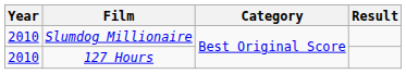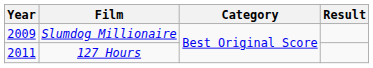 <table class="wikitable">
 <tr>
 <th>Year</th>
 <th>Film</th>
 <th>Category</th>
 <th>Result</th>
 </tr>
 <tr>
-<td style="text-align:center;"><a href='#'>2010</a></td>
+<td style="text-align:center;"><a href='#'>2009</a></td>
 <td style="text-align:center;"><em><a href='#'>Slumdog Millionaire</a></em></td>
 <td rowspan="2" style="text-align:center;"><a href='#'>Best Original Score</a></td>
 <td></td>
 </tr>
 <tr>
-<td style="text-align:center;"><a href='#'>2010</a></td>
+<td style="text-align:center;"><a href='#'>2011</a></td>
 <td style="text-align:center;"><em><a href='#'>127 Hours</a></em></td>
 <td></td>
 </tr>
 </table>
